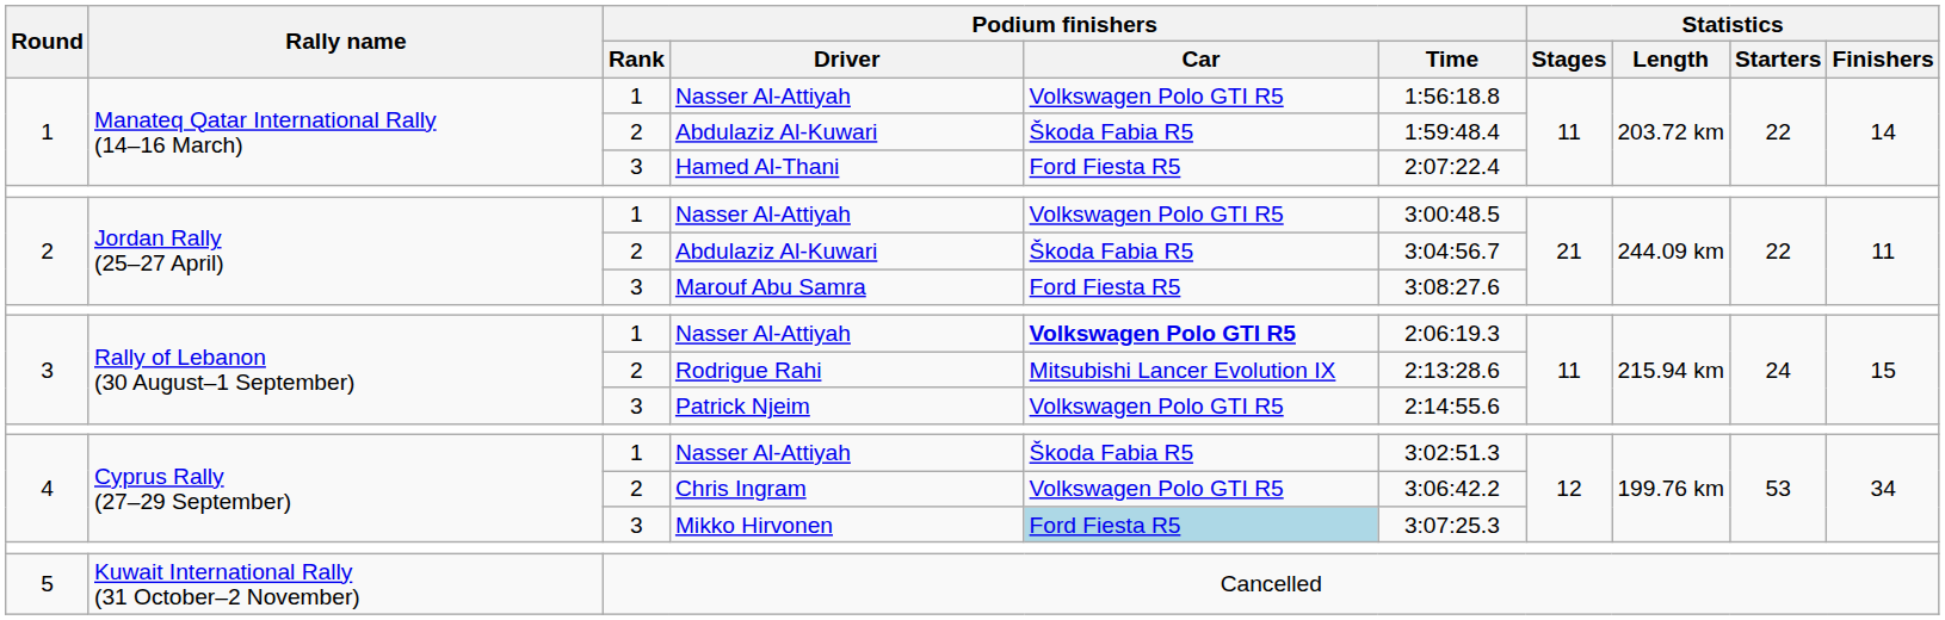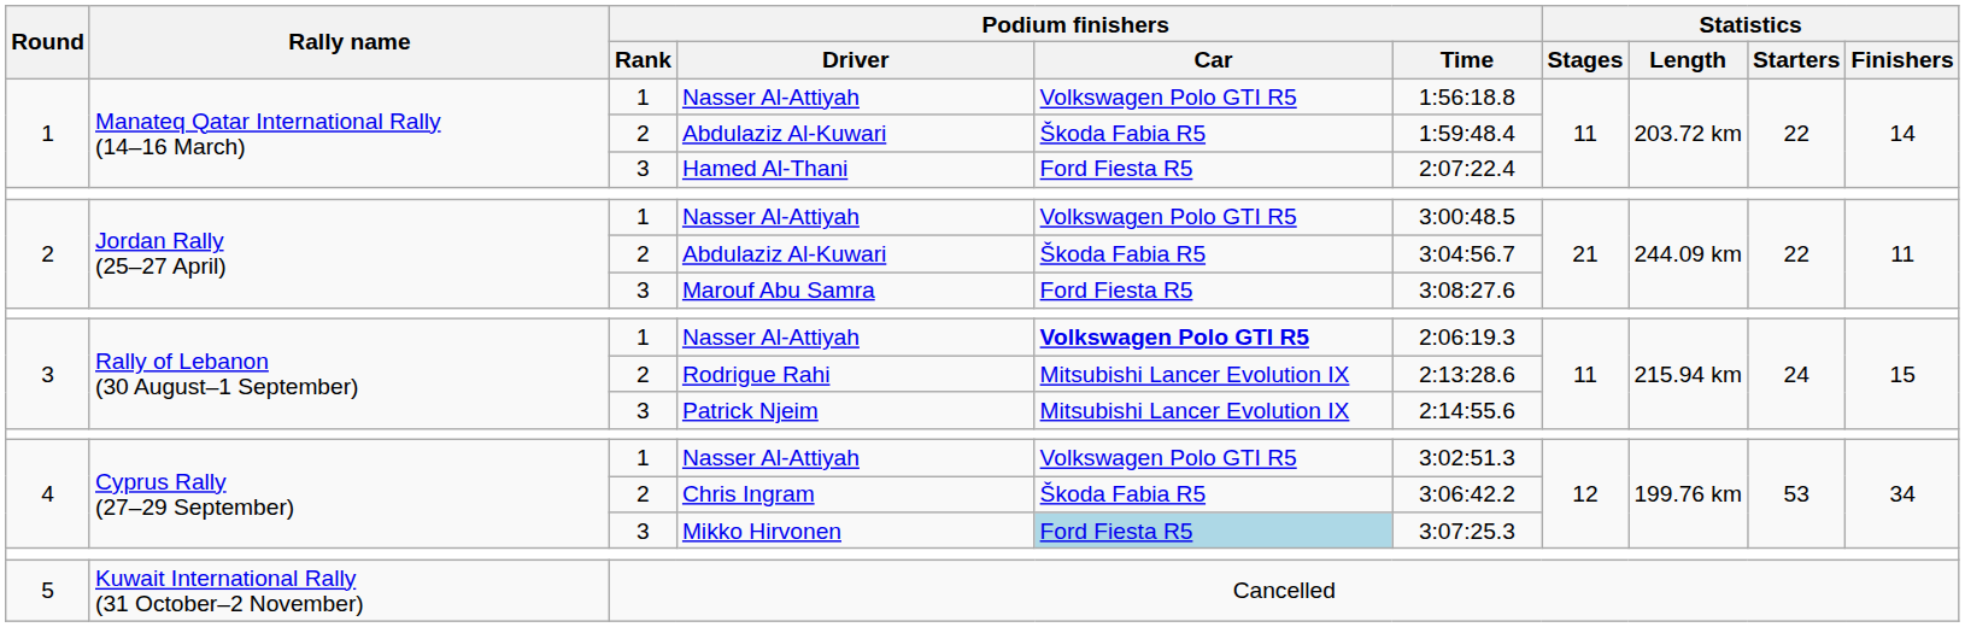 <table class="wikitable" style="font-size:85%;">
 <tr>
 <th rowspan=2>Round</th>
 <th style="width:22em" rowspan=2>Rally name</th>
 <th colspan=4>Podium finishers</th>
 <th colspan=4>Statistics</th>
 </tr>
 <tr>
 <th>Rank</th>
 <th style="width:15em">Driver</th>
 <th style="width:15em">Car</th>
 <th style="width:6em">Time</th>
 <th>Stages</th>
 <th>Length</th>
 <th>Starters</th>
 <th>Finishers</th>
 </tr>
 <tr>
 <td rowspan=3 align=center>1</td>
 <td rowspan=3> <a href='#'>Manateq Qatar International Rally</a><br>(14–16 March)</td>
 <td align=center>1</td>
 <td> <a href='#'>Nasser Al-Attiyah</a></td>
 <td><a href='#'>Volkswagen Polo GTI R5</a></td>
 <td align=center>1:56:18.8</td>
 <td rowspan=3 align=center>11</td>
 <td rowspan=3 align=center>203.72 km</td>
 <td rowspan=3 align=center>22</td>
 <td rowspan=3 align=center>14</td>
 </tr>
 <tr>
 <td align=center>2</td>
 <td> <a href='#'>Abdulaziz Al-Kuwari</a></td>
 <td><a href='#'>Škoda Fabia R5</a></td>
 <td align=center>1:59:48.4</td>
 </tr>
 <tr>
 <td align=center>3</td>
 <td> <a href='#'>Hamed Al-Thani</a></td>
 <td><a href='#'>Ford Fiesta R5</a></td>
 <td align=center>2:07:22.4</td>
 </tr>
 <tr style="background:white;">
 <td colspan="12"></td>
 </tr>
 <tr>
 <td rowspan=3 align=center>2</td>
 <td rowspan=3> <a href='#'>Jordan Rally</a><br>(25–27 April)</td>
 <td align=center>1</td>
 <td> <a href='#'>Nasser Al-Attiyah</a></td>
 <td><a href='#'>Volkswagen Polo GTI R5</a></td>
 <td align=center>3:00:48.5</td>
 <td rowspan=3 align=center>21</td>
 <td rowspan=3 align=center>244.09 km</td>
 <td rowspan=3 align=center>22</td>
 <td rowspan=3 align=center>11</td>
 </tr>
 <tr>
 <td align=center>2</td>
 <td> <a href='#'>Abdulaziz Al-Kuwari</a></td>
 <td><a href='#'>Škoda Fabia R5</a></td>
 <td align=center>3:04:56.7</td>
 </tr>
 <tr>
 <td align=center>3</td>
 <td> <a href='#'>Marouf Abu Samra</a></td>
 <td><a href='#'>Ford Fiesta R5</a></td>
 <td align=center>3:08:27.6</td>
 </tr>
 <tr style="background:white;">
 <td colspan="12"></td>
 </tr>
 <tr>
 <td rowspan=3 align=center>3</td>
 <td rowspan=3> <a href='#'>Rally of Lebanon</a><br>(30 August–1 September)</td>
 <td align=center>1</td>
 <td> <a href='#'>Nasser Al-Attiyah</a></td>
 <td><strong><a href='#'>Volkswagen Polo GTI R5</a></strong></td>
 <td align=center>2:06:19.3</td>
 <td rowspan=3 align=center>11</td>
 <td rowspan=3 align=center>215.94 km</td>
 <td rowspan=3 align=center>24</td>
 <td rowspan=3 align=center>15</td>
 </tr>
 <tr>
 <td align=center>2</td>
 <td> <a href='#'>Rodrigue Rahi</a></td>
 <td><a href='#'>Mitsubishi Lancer Evolution IX</a></td>
 <td align=center>2:13:28.6</td>
 </tr>
 <tr>
 <td align=center>3</td>
 <td> <a href='#'>Patrick Njeim</a></td>
-<td><a href='#'>Volkswagen Polo GTI R5</a></td>
+<td><a href='#'>Mitsubishi Lancer Evolution IX</a></td>
 <td align=center>2:14:55.6</td>
 </tr>
 <tr style="background:white;">
 <td colspan="12"></td>
 </tr>
 <tr>
 <td rowspan=3 align=center>4</td>
 <td rowspan=3> <a href='#'>Cyprus Rally</a><br>(27–29 September)</td>
 <td align=center>1</td>
 <td> <a href='#'>Nasser Al-Attiyah</a></td>
-<td><a href='#'>Škoda Fabia R5</a></td>
+<td><a href='#'>Volkswagen Polo GTI R5</a></td>
 <td align=center>3:02:51.3</td>
 <td rowspan=3 align=center>12</td>
 <td rowspan=3 align=center>199.76 km</td>
 <td rowspan=3 align=center>53</td>
 <td rowspan=3 align=center>34</td>
 </tr>
 <tr>
 <td align=center>2</td>
 <td> <a href='#'>Chris Ingram</a></td>
-<td><a href='#'>Volkswagen Polo GTI R5</a></td>
+<td><a href='#'>Škoda Fabia R5</a></td>
 <td align=center>3:06:42.2</td>
 </tr>
 <tr>
 <td align=center>3</td>
 <td> <a href='#'>Mikko Hirvonen</a></td>
 <td style="background: lightblue;"><a href='#'>Ford Fiesta R5</a></td>
 <td align=center>3:07:25.3</td>
 </tr>
 <tr style="background:white;">
 <td colspan="12"></td>
 </tr>
 <tr>
 <td align=center>5</td>
 <td> <a href='#'>Kuwait International Rally</a><br>(31 October–2 November)</td>
 <td colspan=8 align=center>Cancelled</td>
 </tr>
 </table>
